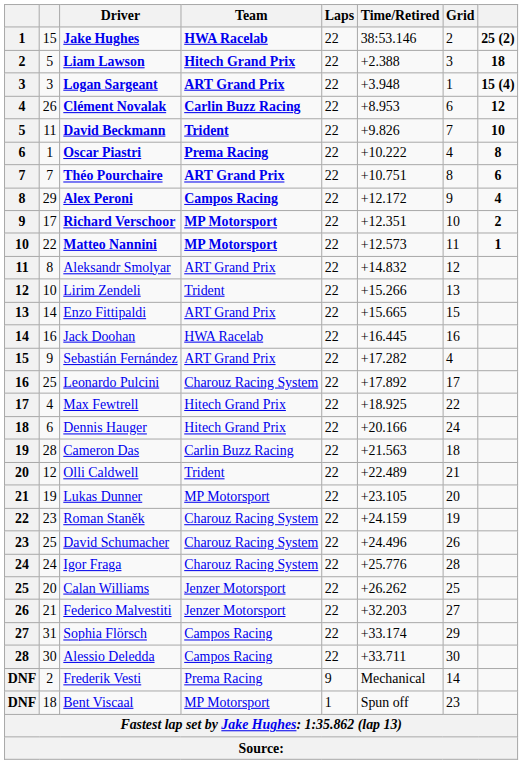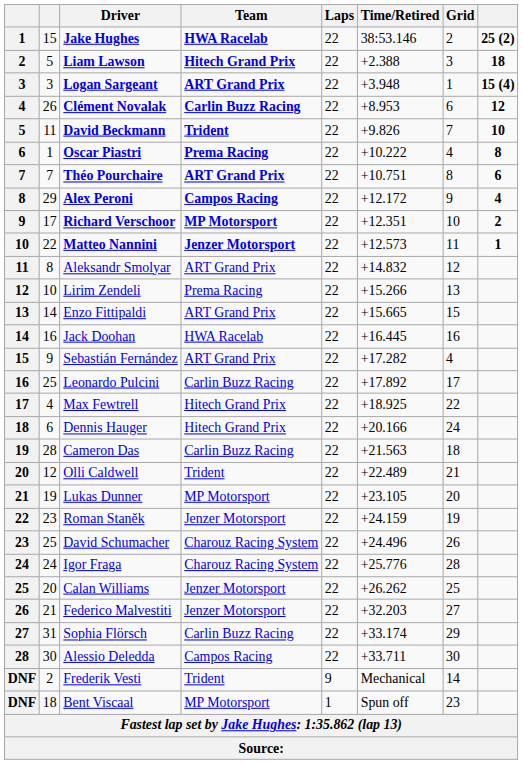 <table class="wikitable" style="font-size:85%">
 <tr>
 <th></th>
 <th></th>
 <th>Driver</th>
 <th>Team</th>
 <th>Laps</th>
 <th>Time/Retired</th>
 <th>Grid</th>
 <th></th>
 </tr>
 <tr>
 <th>1</th>
 <td align="center">15</td>
 <td><strong> <a href='#'>Jake Hughes</a></strong></td>
 <td><a href='#'><strong>HWA Racelab</strong></a></td>
 <td>22</td>
 <td>38:53.146</td>
 <td>2</td>
 <td align="center"><strong>25 (2)</strong></td>
 </tr>
 <tr>
 <th>2</th>
 <td align="center">5</td>
 <td><strong> <a href='#'>Liam Lawson</a></strong></td>
 <td><strong><a href='#'>Hitech Grand Prix</a></strong></td>
 <td>22</td>
 <td>+2.388</td>
 <td>3</td>
 <td align="center"><strong>18</strong></td>
 </tr>
 <tr>
 <th>3</th>
 <td align="center">3</td>
 <td><strong> <a href='#'>Logan Sargeant</a></strong></td>
 <td><strong><a href='#'>ART Grand Prix</a></strong></td>
 <td>22</td>
 <td>+3.948</td>
 <td>1</td>
 <td align="center"><strong>15 (4)</strong></td>
 </tr>
 <tr>
 <th>4</th>
 <td align="center">26</td>
 <td><strong> <a href='#'>Clément Novalak</a></strong></td>
 <td><a href='#'><strong>Carlin Buzz Racing</strong></a></td>
 <td>22</td>
 <td>+8.953</td>
 <td>6</td>
 <td align="center"><strong>12</strong></td>
 </tr>
 <tr>
 <th>5</th>
 <td align="center">11</td>
 <td> <strong><a href='#'>David Beckmann</a></strong></td>
 <td><strong><a href='#'>Trident</a></strong></td>
 <td>22</td>
 <td>+9.826</td>
 <td>7</td>
 <td align="center"><strong>10</strong></td>
 </tr>
 <tr>
 <th>6</th>
 <td align="center">1</td>
 <td><strong> <a href='#'>Oscar Piastri</a></strong></td>
 <td><strong><a href='#'>Prema Racing</a></strong></td>
 <td>22</td>
 <td>+10.222</td>
 <td>4</td>
 <td align="center"><strong>8</strong></td>
 </tr>
 <tr>
 <th>7</th>
 <td align="center">7</td>
 <td> <strong><a href='#'>Théo Pourchaire</a></strong></td>
 <td><strong><a href='#'>ART Grand Prix</a></strong></td>
 <td>22</td>
 <td>+10.751</td>
 <td>8</td>
 <td align="center"><strong>6</strong></td>
 </tr>
 <tr>
 <th>8</th>
 <td align="center">29</td>
 <td><strong> <a href='#'>Alex Peroni</a></strong></td>
 <td><strong><a href='#'>Campos Racing</a></strong></td>
 <td>22</td>
 <td>+12.172</td>
 <td>9</td>
 <td align="center"><strong>4</strong></td>
 </tr>
 <tr>
 <th>9</th>
 <td align="center">17</td>
 <td><strong> <a href='#'>Richard Verschoor</a></strong></td>
 <td><strong><a href='#'>MP Motorsport</a></strong></td>
 <td>22</td>
 <td>+12.351</td>
 <td>10</td>
 <td align="center"><strong>2</strong></td>
 </tr>
 <tr>
 <th>10</th>
 <td align="center">22</td>
 <td><strong> <a href='#'>Matteo Nannini</a></strong></td>
-<td><strong><a href='#'>MP Motorsport</a></strong></td>
+<td><strong><a href='#'>Jenzer Motorsport</a></strong></td>
 <td>22</td>
 <td>+12.573</td>
 <td>11</td>
 <td align="center"><strong>1</strong></td>
 </tr>
 <tr>
 <th>11</th>
 <td align="center">8</td>
 <td> <a href='#'>Aleksandr Smolyar</a></td>
 <td><a href='#'>ART Grand Prix</a></td>
 <td>22</td>
 <td>+14.832</td>
 <td>12</td>
 <td align="center"></td>
 </tr>
 <tr>
 <th>12</th>
 <td align="center">10</td>
 <td> <a href='#'>Lirim Zendeli</a></td>
-<td><a href='#'>Trident</a></td>
+<td><a href='#'>Prema Racing</a></td>
 <td>22</td>
 <td>+15.266</td>
 <td>13</td>
 <td align="center"></td>
 </tr>
 <tr>
 <th>13</th>
 <td align="center">14</td>
 <td> <a href='#'>Enzo Fittipaldi</a></td>
 <td><a href='#'>ART Grand Prix</a></td>
 <td>22</td>
 <td>+15.665</td>
 <td>15</td>
 <td align="center"></td>
 </tr>
 <tr>
 <th>14</th>
 <td align="center">16</td>
 <td> <a href='#'>Jack Doohan</a></td>
 <td><a href='#'>HWA Racelab</a></td>
 <td>22</td>
 <td>+16.445</td>
 <td>16</td>
 <td align="center"></td>
 </tr>
 <tr>
 <th>15</th>
 <td align="center">9</td>
 <td> <a href='#'>Sebastián Fernández</a></td>
 <td><a href='#'>ART Grand Prix</a></td>
 <td>22</td>
 <td>+17.282</td>
 <td>4</td>
 <td align="center"></td>
 </tr>
 <tr>
 <th>16</th>
 <td align="center">25</td>
 <td> <a href='#'>Leonardo Pulcini</a></td>
-<td><a href='#'>Charouz Racing System</a></td>
+<td><a href='#'>Carlin Buzz Racing</a></td>
 <td>22</td>
 <td>+17.892</td>
 <td>17</td>
 <td align="center"></td>
 </tr>
 <tr>
 <th>17</th>
 <td align="center">4</td>
 <td> <a href='#'>Max Fewtrell</a></td>
 <td><a href='#'>Hitech Grand Prix</a></td>
 <td>22</td>
 <td>+18.925</td>
 <td>22</td>
 <td></td>
 </tr>
 <tr>
 <th>18</th>
 <td align="center">6</td>
 <td> <a href='#'>Dennis Hauger</a></td>
 <td><a href='#'>Hitech Grand Prix</a></td>
 <td>22</td>
 <td>+20.166</td>
 <td>24</td>
 <td align="center"></td>
 </tr>
 <tr>
 <th>19</th>
 <td align="center">28</td>
 <td> <a href='#'>Cameron Das</a></td>
 <td><a href='#'>Carlin Buzz Racing</a></td>
 <td>22</td>
 <td>+21.563</td>
 <td>18</td>
 <td align="center"></td>
 </tr>
 <tr>
 <th>20</th>
 <td align="center">12</td>
 <td> <a href='#'>Olli Caldwell</a></td>
 <td><a href='#'>Trident</a></td>
 <td>22</td>
 <td>+22.489</td>
 <td>21</td>
 <td align="center"></td>
 </tr>
 <tr>
 <th>21</th>
 <td align="center">19</td>
 <td> <a href='#'>Lukas Dunner</a></td>
 <td><a href='#'>MP Motorsport</a></td>
 <td>22</td>
 <td>+23.105</td>
 <td>20</td>
 <td align="center"></td>
 </tr>
 <tr>
 <th>22</th>
 <td align="center">23</td>
 <td> <a href='#'>Roman Staněk</a></td>
-<td><a href='#'>Charouz Racing System</a></td>
+<td><a href='#'>Jenzer Motorsport</a></td>
 <td>22</td>
 <td>+24.159</td>
 <td>19</td>
 <td align="center"></td>
 </tr>
 <tr>
 <th>23</th>
 <td align="center">25</td>
 <td> <a href='#'>David Schumacher</a></td>
 <td><a href='#'>Charouz Racing System</a></td>
 <td>22</td>
 <td>+24.496</td>
 <td>26</td>
 <td align="center"></td>
 </tr>
 <tr>
 <th>24</th>
 <td align="center">24</td>
 <td> <a href='#'>Igor Fraga</a></td>
 <td><a href='#'>Charouz Racing System</a></td>
 <td>22</td>
 <td>+25.776</td>
 <td>28</td>
 <td></td>
 </tr>
 <tr>
 <th>25</th>
 <td align="center">20</td>
 <td> <a href='#'>Calan Williams</a></td>
 <td><a href='#'>Jenzer Motorsport</a></td>
 <td>22</td>
 <td>+26.262</td>
 <td>25</td>
 <td align="center"></td>
 </tr>
 <tr>
 <th>26</th>
 <td align="center">21</td>
 <td> <a href='#'>Federico Malvestiti</a></td>
 <td><a href='#'>Jenzer Motorsport</a></td>
 <td>22</td>
 <td>+32.203</td>
 <td>27</td>
 <td align="center"></td>
 </tr>
 <tr>
 <th>27</th>
 <td align="center">31</td>
 <td> <a href='#'>Sophia Flörsch</a></td>
-<td><a href='#'>Campos Racing</a></td>
+<td><a href='#'>Carlin Buzz Racing</a></td>
 <td>22</td>
 <td>+33.174</td>
 <td>29</td>
 <td align="center"></td>
 </tr>
 <tr>
 <th>28</th>
 <td align="center">30</td>
 <td> <a href='#'>Alessio Deledda</a></td>
 <td><a href='#'>Campos Racing</a></td>
 <td>22</td>
 <td>+33.711</td>
 <td>30</td>
 <td align="center"></td>
 </tr>
 <tr>
 <th>DNF</th>
 <td align="center">2</td>
 <td> <a href='#'>Frederik Vesti</a></td>
-<td><a href='#'>Prema Racing</a></td>
+<td><a href='#'>Trident</a></td>
 <td>9</td>
 <td>Mechanical</td>
 <td>14</td>
 <td align="center"></td>
 </tr>
 <tr>
 <th>DNF</th>
 <td align="center">18</td>
 <td> <a href='#'>Bent Viscaal</a></td>
 <td><a href='#'>MP Motorsport</a></td>
 <td>1</td>
 <td>Spun off</td>
 <td>23</td>
 <td align="center"></td>
 </tr>
 <tr>
 <th colspan="8" align="center"><em>Fastest lap set by  <a href='#'>Jake Hughes</a>: 1:35.862 (lap 13)</em></th>
 </tr>
 <tr>
 <th colspan="8">Source:</th>
 </tr>
 </table>
